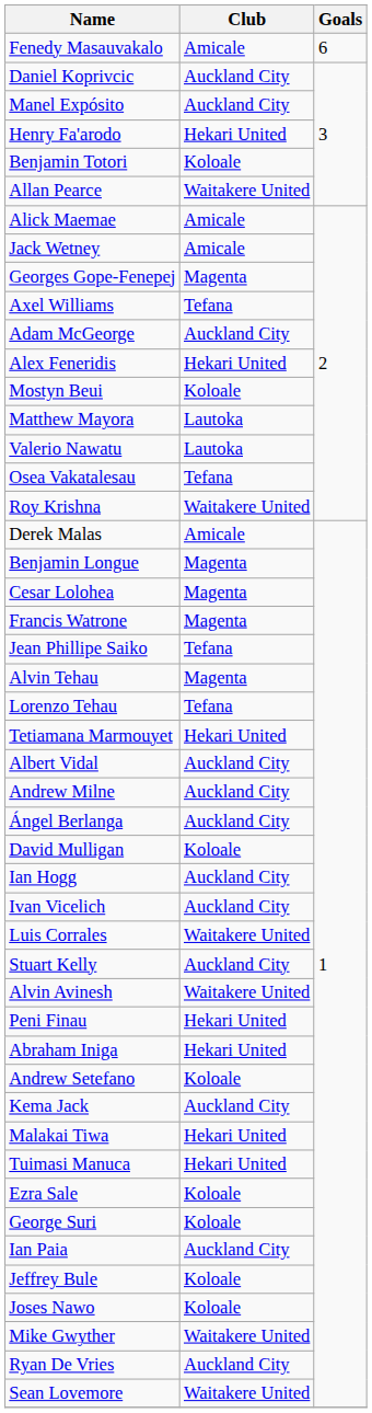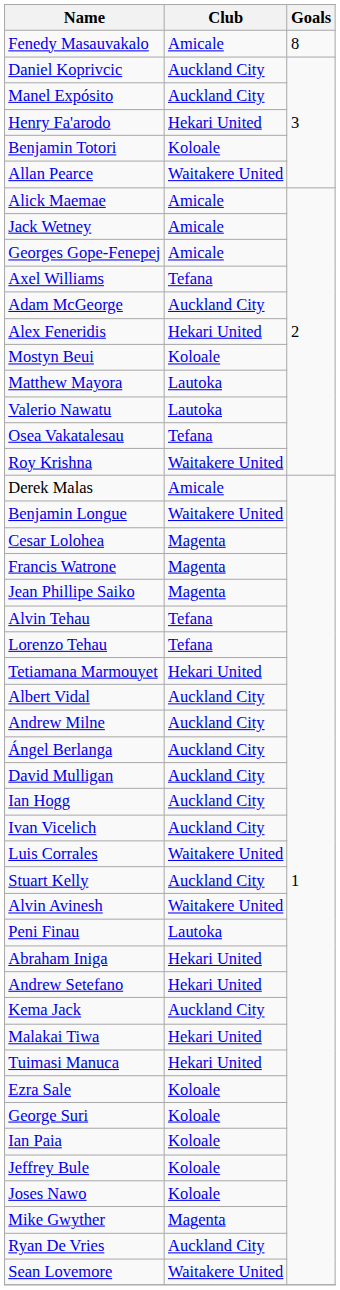 <table class="wikitable">
 <tr>
 <th>Name</th>
 <th>Club</th>
 <th>Goals</th>
 </tr>
 <tr>
 <td> <a href='#'>Fenedy Masauvakalo</a></td>
 <td> <a href='#'>Amicale</a></td>
-<td>6</td>
+<td>8</td>
 </tr>
 <tr>
 <td> <a href='#'>Daniel Koprivcic</a></td>
 <td> <a href='#'>Auckland City</a></td>
 <td rowspan=5>3</td>
 </tr>
 <tr>
 <td> <a href='#'>Manel Expósito</a></td>
 <td> <a href='#'>Auckland City</a></td>
 </tr>
 <tr>
 <td> <a href='#'>Henry Fa'arodo</a></td>
 <td> <a href='#'>Hekari United</a></td>
 </tr>
 <tr>
 <td> <a href='#'>Benjamin Totori</a></td>
 <td> <a href='#'>Koloale</a></td>
 </tr>
 <tr>
 <td> <a href='#'>Allan Pearce</a></td>
 <td> <a href='#'>Waitakere United</a></td>
 </tr>
 <tr>
 <td> <a href='#'>Alick Maemae</a></td>
 <td> <a href='#'>Amicale</a></td>
 <td rowspan=11>2</td>
 </tr>
 <tr>
 <td> <a href='#'>Jack Wetney</a></td>
 <td> <a href='#'>Amicale</a></td>
 </tr>
 <tr>
 <td> <a href='#'>Georges Gope-Fenepej</a></td>
-<td> <a href='#'>Magenta</a></td>
+<td> <a href='#'>Amicale</a></td>
 </tr>
 <tr>
 <td> <a href='#'>Axel Williams</a></td>
 <td> <a href='#'>Tefana</a></td>
 </tr>
 <tr>
 <td> <a href='#'>Adam McGeorge</a></td>
 <td> <a href='#'>Auckland City</a></td>
 </tr>
 <tr>
 <td> <a href='#'>Alex Feneridis</a></td>
 <td> <a href='#'>Hekari United</a></td>
 </tr>
 <tr>
 <td> <a href='#'>Mostyn Beui</a></td>
 <td> <a href='#'>Koloale</a></td>
 </tr>
 <tr>
 <td> <a href='#'>Matthew Mayora</a></td>
 <td> <a href='#'>Lautoka</a></td>
 </tr>
 <tr>
 <td> <a href='#'>Valerio Nawatu</a></td>
 <td> <a href='#'>Lautoka</a></td>
 </tr>
 <tr>
 <td> <a href='#'>Osea Vakatalesau</a></td>
 <td> <a href='#'>Tefana</a></td>
 </tr>
 <tr>
 <td> <a href='#'>Roy Krishna</a></td>
 <td> <a href='#'>Waitakere United</a></td>
 </tr>
 <tr>
 <td> Derek Malas</td>
 <td> <a href='#'>Amicale</a></td>
 <td rowspan=31>1</td>
 </tr>
 <tr>
 <td> <a href='#'>Benjamin Longue</a></td>
-<td> <a href='#'>Magenta</a></td>
+<td> <a href='#'>Waitakere United</a></td>
 </tr>
 <tr>
 <td> <a href='#'>Cesar Lolohea</a></td>
 <td> <a href='#'>Magenta</a></td>
 </tr>
 <tr>
 <td> <a href='#'>Francis Watrone</a></td>
 <td> <a href='#'>Magenta</a></td>
 </tr>
 <tr>
 <td> <a href='#'>Jean Phillipe Saiko</a></td>
-<td> <a href='#'>Tefana</a></td>
+<td> <a href='#'>Magenta</a></td>
 </tr>
 <tr>
 <td> <a href='#'>Alvin Tehau</a></td>
-<td> <a href='#'>Magenta</a></td>
+<td> <a href='#'>Tefana</a></td>
 </tr>
 <tr>
 <td> <a href='#'>Lorenzo Tehau</a></td>
 <td> <a href='#'>Tefana</a></td>
 </tr>
 <tr>
 <td> <a href='#'>Tetiamana Marmouyet</a></td>
 <td> <a href='#'>Hekari United</a></td>
 </tr>
 <tr>
 <td> <a href='#'>Albert Vidal</a></td>
 <td> <a href='#'>Auckland City</a></td>
 </tr>
 <tr>
 <td> <a href='#'>Andrew Milne</a></td>
 <td> <a href='#'>Auckland City</a></td>
 </tr>
 <tr>
 <td> <a href='#'>Ángel Berlanga</a></td>
 <td> <a href='#'>Auckland City</a></td>
 </tr>
 <tr>
 <td> <a href='#'>David Mulligan</a></td>
-<td> <a href='#'>Koloale</a></td>
+<td> <a href='#'>Auckland City</a></td>
 </tr>
 <tr>
 <td> <a href='#'>Ian Hogg</a></td>
 <td> <a href='#'>Auckland City</a></td>
 </tr>
 <tr>
 <td> <a href='#'>Ivan Vicelich</a></td>
 <td> <a href='#'>Auckland City</a></td>
 </tr>
 <tr>
 <td> <a href='#'>Luis Corrales</a></td>
 <td> <a href='#'>Waitakere United</a></td>
 </tr>
 <tr>
 <td> <a href='#'>Stuart Kelly</a></td>
 <td> <a href='#'>Auckland City</a></td>
 </tr>
 <tr>
 <td> <a href='#'>Alvin Avinesh</a></td>
 <td> <a href='#'>Waitakere United</a></td>
 </tr>
 <tr>
 <td> <a href='#'>Peni Finau</a></td>
-<td> <a href='#'>Hekari United</a></td>
+<td> <a href='#'>Lautoka</a></td>
 </tr>
 <tr>
 <td> <a href='#'>Abraham Iniga</a></td>
 <td> <a href='#'>Hekari United</a></td>
 </tr>
 <tr>
 <td> <a href='#'>Andrew Setefano</a></td>
-<td> <a href='#'>Koloale</a></td>
+<td> <a href='#'>Hekari United</a></td>
 </tr>
 <tr>
 <td> <a href='#'>Kema Jack</a></td>
 <td> <a href='#'>Auckland City</a></td>
 </tr>
 <tr>
 <td> <a href='#'>Malakai Tiwa</a></td>
 <td> <a href='#'>Hekari United</a></td>
 </tr>
 <tr>
 <td> <a href='#'>Tuimasi Manuca</a></td>
 <td> <a href='#'>Hekari United</a></td>
 </tr>
 <tr>
 <td> <a href='#'>Ezra Sale</a></td>
 <td> <a href='#'>Koloale</a></td>
 </tr>
 <tr>
 <td> <a href='#'>George Suri</a></td>
 <td> <a href='#'>Koloale</a></td>
 </tr>
 <tr>
 <td> <a href='#'>Ian Paia</a></td>
-<td> <a href='#'>Auckland City</a></td>
+<td> <a href='#'>Koloale</a></td>
 </tr>
 <tr>
 <td> <a href='#'>Jeffrey Bule</a></td>
 <td> <a href='#'>Koloale</a></td>
 </tr>
 <tr>
 <td> <a href='#'>Joses Nawo</a></td>
 <td> <a href='#'>Koloale</a></td>
 </tr>
 <tr>
 <td> <a href='#'>Mike Gwyther</a></td>
-<td> <a href='#'>Waitakere United</a></td>
+<td> <a href='#'>Magenta</a></td>
 </tr>
 <tr>
 <td> <a href='#'>Ryan De Vries</a></td>
 <td> <a href='#'>Auckland City</a></td>
 </tr>
 <tr>
 <td> <a href='#'>Sean Lovemore</a></td>
 <td> <a href='#'>Waitakere United</a></td>
 </tr>
 <tr>
 </tr>
 </table>
